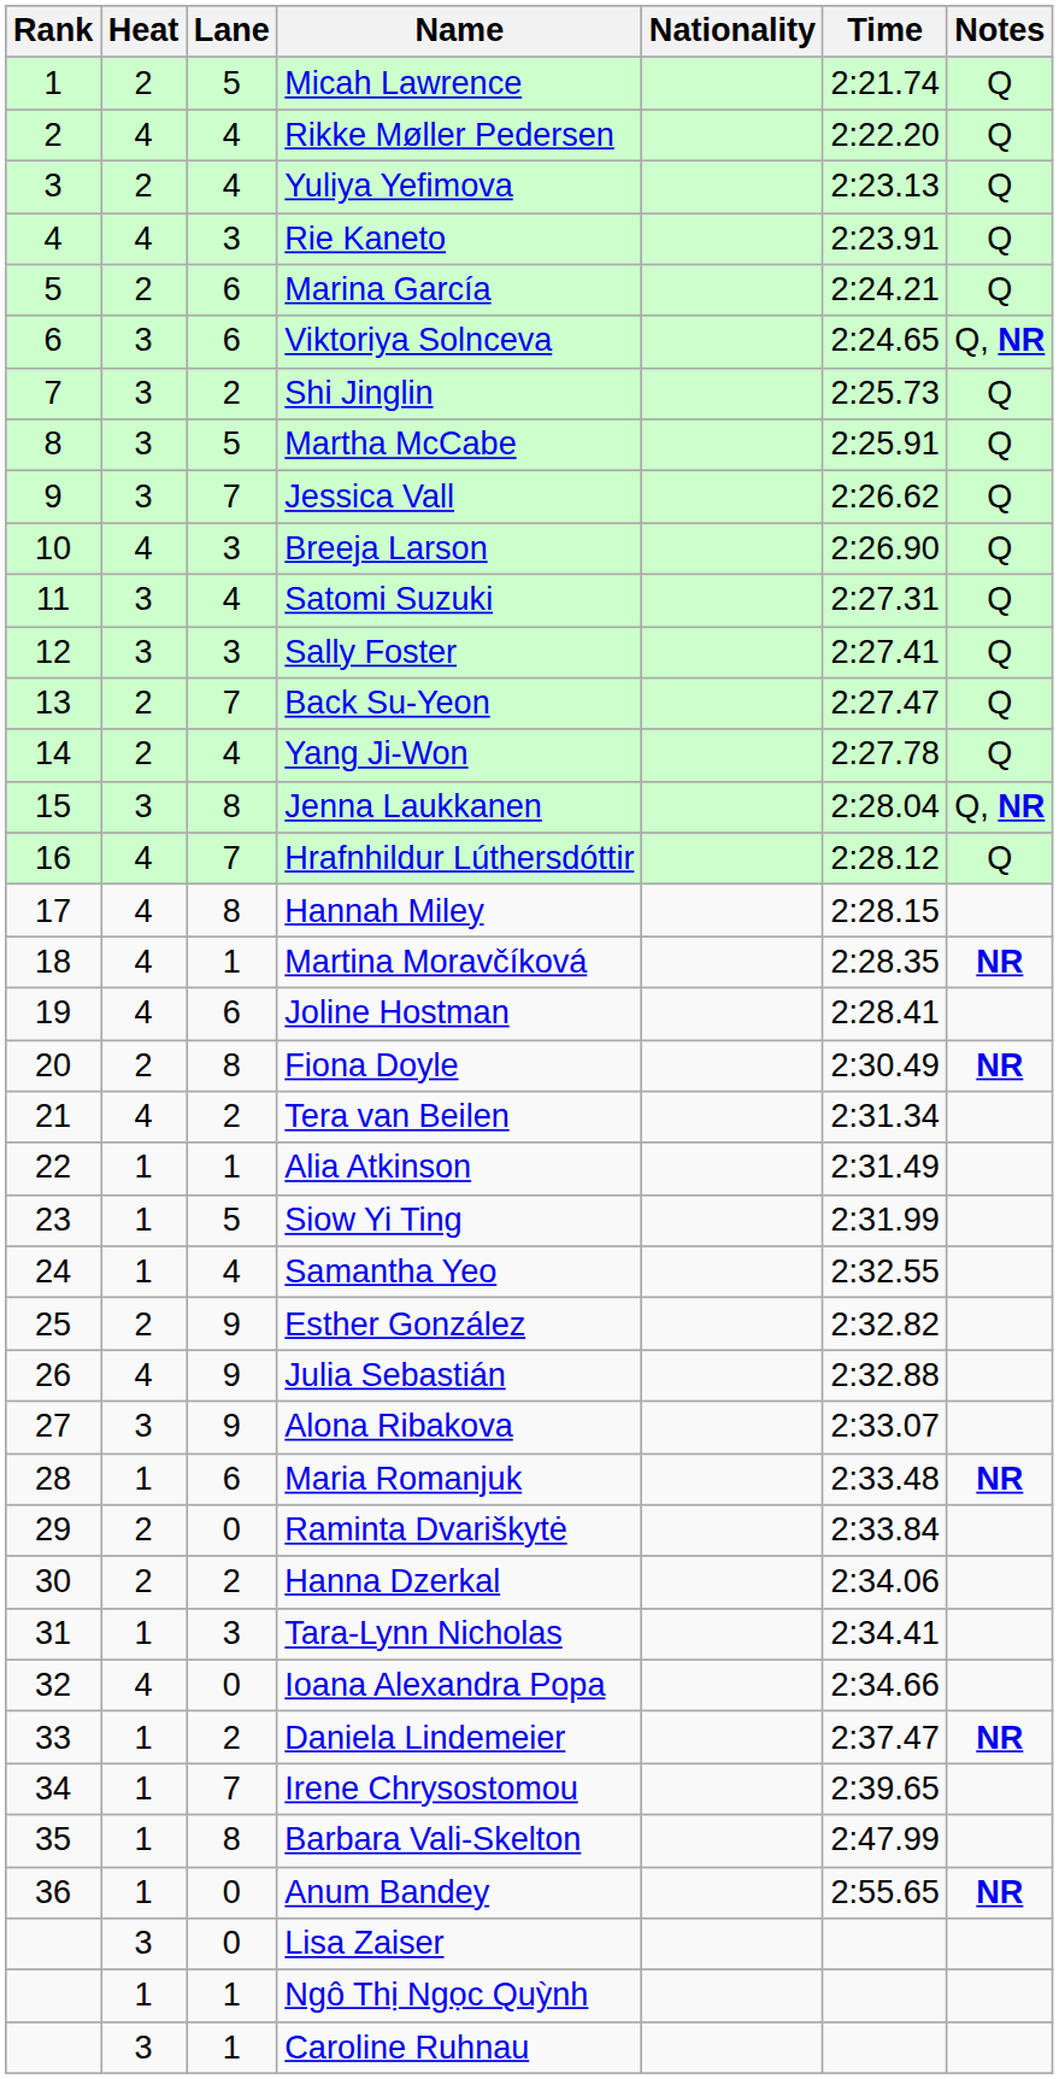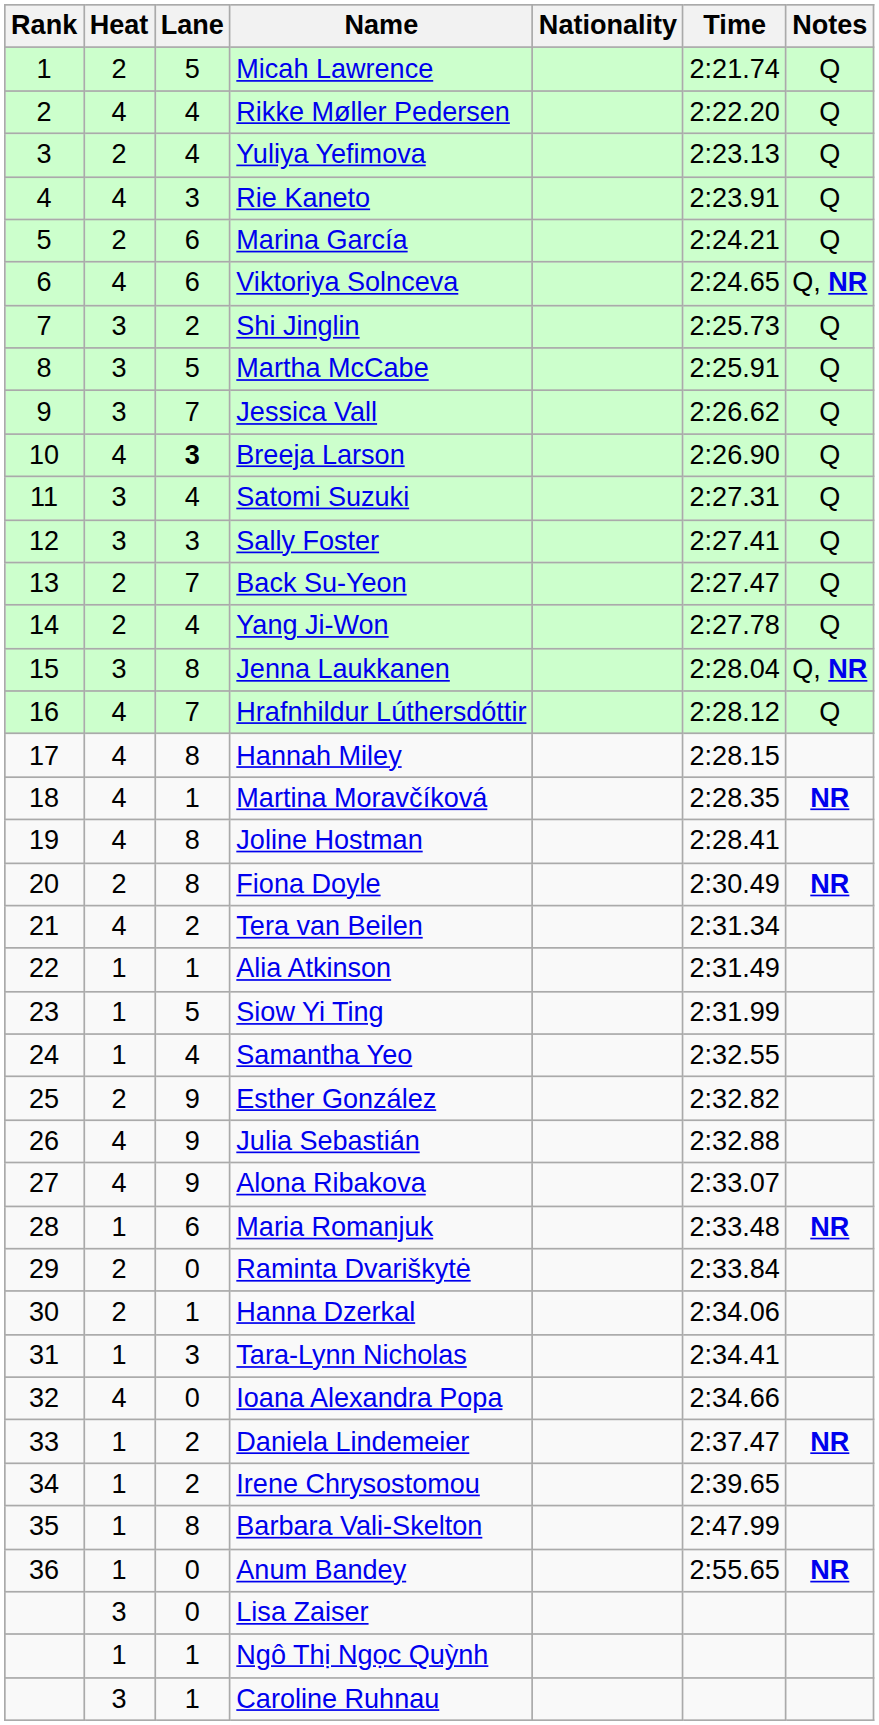 <table class="wikitable sortable" style="text-align:center">
 <tr>
 <th>Rank</th>
 <th>Heat</th>
 <th>Lane</th>
 <th>Name</th>
 <th>Nationality</th>
 <th>Time</th>
 <th>Notes</th>
 </tr>
 <tr bgcolor=ccffcc>
 <td>1</td>
 <td>2</td>
 <td>5</td>
 <td align=left><a href='#'>Micah Lawrence</a></td>
 <td align=left></td>
 <td>2:21.74</td>
 <td>Q</td>
 </tr>
 <tr bgcolor=ccffcc>
 <td>2</td>
 <td>4</td>
 <td>4</td>
 <td align=left><a href='#'>Rikke Møller Pedersen</a></td>
 <td align=left></td>
 <td>2:22.20</td>
 <td>Q</td>
 </tr>
 <tr bgcolor=ccffcc>
 <td>3</td>
 <td>2</td>
 <td>4</td>
 <td align=left><a href='#'>Yuliya Yefimova</a></td>
 <td align=left></td>
 <td>2:23.13</td>
 <td>Q</td>
 </tr>
 <tr bgcolor=ccffcc>
 <td>4</td>
 <td>4</td>
 <td>3</td>
 <td align=left><a href='#'>Rie Kaneto</a></td>
 <td align=left></td>
 <td>2:23.91</td>
 <td>Q</td>
 </tr>
 <tr bgcolor=ccffcc>
 <td>5</td>
 <td>2</td>
 <td>6</td>
 <td align=left><a href='#'>Marina García</a></td>
 <td align=left></td>
 <td>2:24.21</td>
 <td>Q</td>
 </tr>
 <tr bgcolor=ccffcc>
 <td>6</td>
-<td>3</td>
+<td>4</td>
 <td>6</td>
 <td align=left><a href='#'>Viktoriya Solnceva</a></td>
 <td align=left></td>
 <td>2:24.65</td>
 <td>Q, <strong><a href='#'>NR</a></strong></td>
 </tr>
 <tr bgcolor=ccffcc>
 <td>7</td>
 <td>3</td>
 <td>2</td>
 <td align=left><a href='#'>Shi Jinglin</a></td>
 <td align=left></td>
 <td>2:25.73</td>
 <td>Q</td>
 </tr>
 <tr bgcolor=ccffcc>
 <td>8</td>
 <td>3</td>
 <td>5</td>
 <td align=left><a href='#'>Martha McCabe</a></td>
 <td align=left></td>
 <td>2:25.91</td>
 <td>Q</td>
 </tr>
 <tr bgcolor=ccffcc>
 <td>9</td>
 <td>3</td>
 <td>7</td>
 <td align=left><a href='#'>Jessica Vall</a></td>
 <td align=left></td>
 <td>2:26.62</td>
 <td>Q</td>
 </tr>
 <tr bgcolor=ccffcc>
 <td>10</td>
 <td>4</td>
-<td>3</td>
+<td><strong>3</strong></td>
 <td align=left><a href='#'>Breeja Larson</a></td>
 <td align=left></td>
 <td>2:26.90</td>
 <td>Q</td>
 </tr>
 <tr bgcolor=ccffcc>
 <td>11</td>
 <td>3</td>
 <td>4</td>
 <td align=left><a href='#'>Satomi Suzuki</a></td>
 <td align=left></td>
 <td>2:27.31</td>
 <td>Q</td>
 </tr>
 <tr bgcolor=ccffcc>
 <td>12</td>
 <td>3</td>
 <td>3</td>
 <td align=left><a href='#'>Sally Foster</a></td>
 <td align=left></td>
 <td>2:27.41</td>
 <td>Q</td>
 </tr>
 <tr bgcolor=ccffcc>
 <td>13</td>
 <td>2</td>
 <td>7</td>
 <td align=left><a href='#'>Back Su-Yeon</a></td>
 <td align=left></td>
 <td>2:27.47</td>
 <td>Q</td>
 </tr>
 <tr bgcolor=ccffcc>
 <td>14</td>
 <td>2</td>
 <td>4</td>
 <td align=left><a href='#'>Yang Ji-Won</a></td>
 <td align=left></td>
 <td>2:27.78</td>
 <td>Q</td>
 </tr>
 <tr bgcolor=ccffcc>
 <td>15</td>
 <td>3</td>
 <td>8</td>
 <td align=left><a href='#'>Jenna Laukkanen</a></td>
 <td align=left></td>
 <td>2:28.04</td>
 <td>Q, <strong><a href='#'>NR</a></strong></td>
 </tr>
 <tr bgcolor=ccffcc>
 <td>16</td>
 <td>4</td>
 <td>7</td>
 <td align=left><a href='#'>Hrafnhildur Lúthersdóttir</a></td>
 <td align=left></td>
 <td>2:28.12</td>
 <td>Q</td>
 </tr>
 <tr>
 <td>17</td>
 <td>4</td>
 <td>8</td>
 <td align=left><a href='#'>Hannah Miley</a></td>
 <td align=left></td>
 <td>2:28.15</td>
 <td></td>
 </tr>
 <tr>
 <td>18</td>
 <td>4</td>
 <td>1</td>
 <td align=left><a href='#'>Martina Moravčíková</a></td>
 <td align="left"></td>
 <td>2:28.35</td>
 <td><strong><a href='#'>NR</a></strong></td>
 </tr>
 <tr>
 <td>19</td>
 <td>4</td>
-<td>6</td>
+<td>8</td>
 <td align=left><a href='#'>Joline Hostman</a></td>
 <td align=left></td>
 <td>2:28.41</td>
 <td></td>
 </tr>
 <tr>
 <td>20</td>
 <td>2</td>
 <td>8</td>
 <td align=left><a href='#'>Fiona Doyle</a></td>
 <td align=left></td>
 <td>2:30.49</td>
 <td><strong><a href='#'>NR</a></strong></td>
 </tr>
 <tr>
 <td>21</td>
 <td>4</td>
 <td>2</td>
 <td align=left><a href='#'>Tera van Beilen</a></td>
 <td align=left></td>
 <td>2:31.34</td>
 <td></td>
 </tr>
 <tr>
 <td>22</td>
 <td>1</td>
 <td>1</td>
 <td align=left><a href='#'>Alia Atkinson</a></td>
 <td align=left></td>
 <td>2:31.49</td>
 <td></td>
 </tr>
 <tr>
 <td>23</td>
 <td>1</td>
 <td>5</td>
 <td align=left><a href='#'>Siow Yi Ting</a></td>
 <td align=left></td>
 <td>2:31.99</td>
 <td></td>
 </tr>
 <tr>
 <td>24</td>
 <td>1</td>
 <td>4</td>
 <td align=left><a href='#'>Samantha Yeo</a></td>
 <td align=left></td>
 <td>2:32.55</td>
 <td></td>
 </tr>
 <tr>
 <td>25</td>
 <td>2</td>
 <td>9</td>
 <td align=left><a href='#'>Esther González</a></td>
 <td align=left></td>
 <td>2:32.82</td>
 <td></td>
 </tr>
 <tr>
 <td>26</td>
 <td>4</td>
 <td>9</td>
 <td align=left><a href='#'>Julia Sebastián</a></td>
 <td align=left></td>
 <td>2:32.88</td>
 <td></td>
 </tr>
 <tr>
 <td>27</td>
-<td>3</td>
+<td>4</td>
 <td>9</td>
 <td align=left><a href='#'>Alona Ribakova</a></td>
 <td align=left></td>
 <td>2:33.07</td>
 <td></td>
 </tr>
 <tr>
 <td>28</td>
 <td>1</td>
 <td>6</td>
 <td align=left><a href='#'>Maria Romanjuk</a></td>
 <td align=left></td>
 <td>2:33.48</td>
 <td><strong><a href='#'>NR</a></strong></td>
 </tr>
 <tr>
 <td>29</td>
 <td>2</td>
 <td>0</td>
 <td align=left><a href='#'>Raminta Dvariškytė</a></td>
 <td align=left></td>
 <td>2:33.84</td>
 <td></td>
 </tr>
 <tr>
 <td>30</td>
 <td>2</td>
-<td>2</td>
+<td>1</td>
 <td align=left><a href='#'>Hanna Dzerkal</a></td>
 <td align=left></td>
 <td>2:34.06</td>
 <td></td>
 </tr>
 <tr>
 <td>31</td>
 <td>1</td>
 <td>3</td>
 <td align=left><a href='#'>Tara-Lynn Nicholas</a></td>
 <td align=left></td>
 <td>2:34.41</td>
 <td></td>
 </tr>
 <tr>
 <td>32</td>
 <td>4</td>
 <td>0</td>
 <td align=left><a href='#'>Ioana Alexandra Popa</a></td>
 <td align=left></td>
 <td>2:34.66</td>
 <td></td>
 </tr>
 <tr>
 <td>33</td>
 <td>1</td>
 <td>2</td>
 <td align=left><a href='#'>Daniela Lindemeier</a></td>
 <td align=left></td>
 <td>2:37.47</td>
 <td><strong><a href='#'>NR</a></strong></td>
 </tr>
 <tr>
 <td>34</td>
 <td>1</td>
-<td>7</td>
+<td>2</td>
 <td align=left><a href='#'>Irene Chrysostomou</a></td>
 <td align=left></td>
 <td>2:39.65</td>
 <td></td>
 </tr>
 <tr>
 <td>35</td>
 <td>1</td>
 <td>8</td>
 <td align=left><a href='#'>Barbara Vali-Skelton</a></td>
 <td align=left></td>
 <td>2:47.99</td>
 <td></td>
 </tr>
 <tr>
 <td>36</td>
 <td>1</td>
 <td>0</td>
 <td align=left><a href='#'>Anum Bandey</a></td>
 <td align=left></td>
 <td>2:55.65</td>
 <td><strong><a href='#'>NR</a></strong></td>
 </tr>
 <tr>
 <td></td>
 <td>3</td>
 <td>0</td>
 <td align=left><a href='#'>Lisa Zaiser</a></td>
 <td align=left></td>
 <td></td>
 <td></td>
 </tr>
 <tr>
 <td></td>
 <td>1</td>
 <td>1</td>
 <td align=left><a href='#'>Ngô Thị Ngọc Quỳnh</a></td>
 <td align=left></td>
 <td></td>
 <td></td>
 </tr>
 <tr>
 <td></td>
 <td>3</td>
 <td>1</td>
 <td align=left><a href='#'>Caroline Ruhnau</a></td>
 <td align=left></td>
 <td></td>
 <td></td>
 </tr>
 </table>
